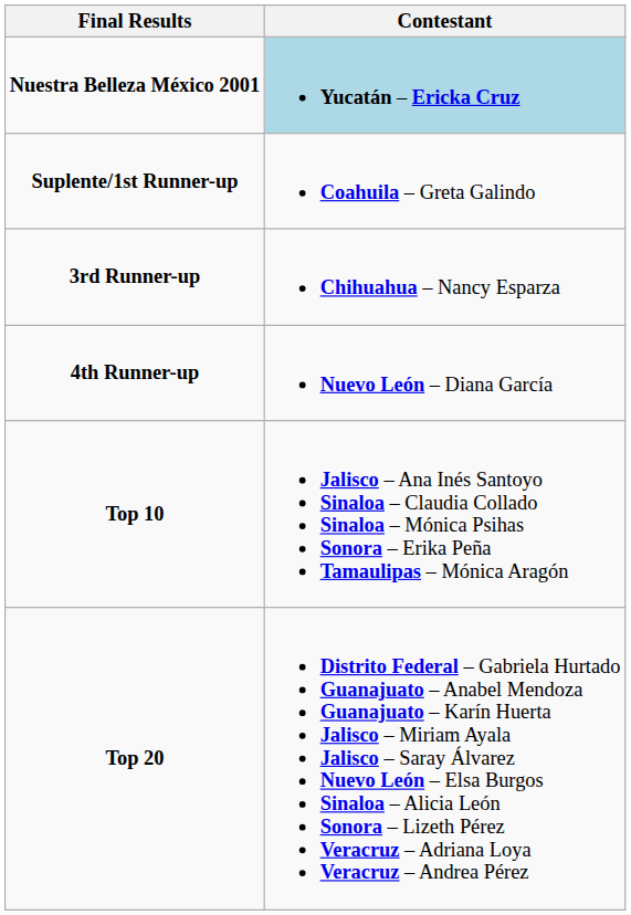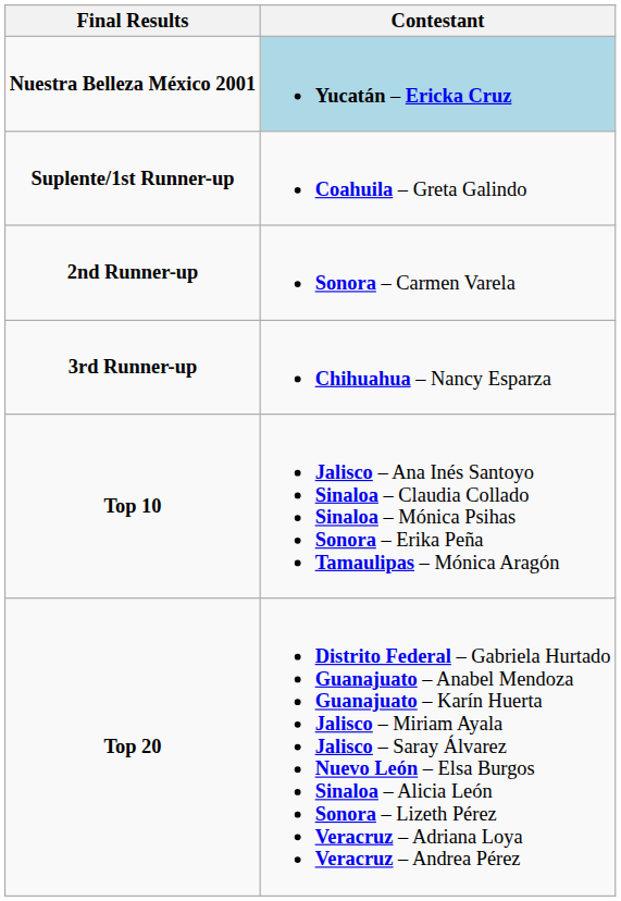 <table class="wikitable">
 <tr>
 <th>Final Results</th>
 <th>Contestant</th>
 </tr>
 <tr>
 <td align="center"><strong>Nuestra Belleza México 2001</strong></td>
 <td style="background: lightblue;"><br><ul><li><strong> Yucatán</strong> – <strong><a href='#'>Ericka Cruz</a></strong></li></ul></td>
 </tr>
 <tr>
 <td align="center"><strong>Suplente/1st Runner-up</strong></td>
 <td><br><ul><li><strong> <a href='#'>Coahuila</a></strong> – Greta Galindo</li></ul></td>
 </tr>
 <tr>
+<td align="center"><strong>2nd Runner-up</strong></td>
+<td><br><ul><li><strong> <a href='#'>Sonora</a></strong> – Carmen Varela</li></ul></td>
+</tr>
+<tr>
 <td align="center"><strong>3rd Runner-up</strong></td>
 <td><br><ul><li><strong> <a href='#'>Chihuahua</a></strong> – Nancy Esparza</li></ul></td>
-</tr>
-<tr>
-<td align="center"><strong>4th Runner-up</strong></td>
-<td><br><ul><li><strong> <a href='#'>Nuevo León</a></strong> – Diana García</li></ul></td>
 </tr>
 <tr>
 <td align="center"><strong>Top 10</strong></td>
 <td><br><ul><li><strong> <a href='#'>Jalisco</a></strong> – Ana Inés Santoyo</li><li><strong> <a href='#'>Sinaloa</a></strong> – Claudia Collado</li><li><strong> <a href='#'>Sinaloa</a></strong> – Mónica Psihas</li><li><strong> <a href='#'>Sonora</a></strong> – Erika Peña</li><li><strong> <a href='#'>Tamaulipas</a></strong> – Mónica Aragón</li></ul></td>
 </tr>
 <tr>
 <td align="center"><strong>Top 20</strong></td>
 <td><br><ul><li><strong> <a href='#'>Distrito Federal</a></strong> – Gabriela Hurtado</li><li><strong> <a href='#'>Guanajuato</a></strong> – Anabel Mendoza</li><li><strong> <a href='#'>Guanajuato</a></strong> – Karín Huerta</li><li><strong> <a href='#'>Jalisco</a></strong> – Miriam Ayala</li><li><strong> <a href='#'>Jalisco</a></strong> – Saray Álvarez</li><li><strong> <a href='#'>Nuevo León</a></strong> – Elsa Burgos</li><li><strong> <a href='#'>Sinaloa</a></strong> – Alicia León</li><li><strong> <a href='#'>Sonora</a></strong> – Lizeth Pérez</li><li><strong> <a href='#'>Veracruz</a></strong> – Adriana Loya</li><li><strong> <a href='#'>Veracruz</a></strong> – Andrea Pérez</li></ul></td>
 </tr>
 </table>
